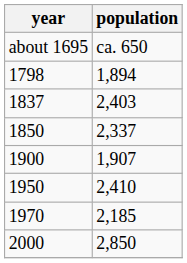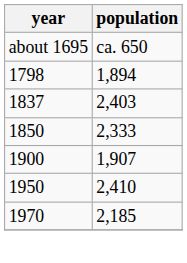 <table class="wikitable">
 <tr>
 <th>year</th>
 <th>population</th>
 </tr>
 <tr>
 <td>about 1695</td>
 <td>ca. 650</td>
 </tr>
 <tr>
 <td>1798</td>
 <td>1,894</td>
 </tr>
 <tr>
 <td>1837</td>
 <td>2,403</td>
 </tr>
 <tr>
 <td>1850</td>
-<td>2,337</td>
+<td>2,333</td>
 </tr>
 <tr>
 <td>1900</td>
 <td>1,907</td>
 </tr>
 <tr>
 <td>1950</td>
 <td>2,410</td>
 </tr>
 <tr>
 <td>1970</td>
 <td>2,185</td>
 </tr>
 <tr>
-<td>2000</td>
-<td>2,850</td>
-</tr>
-<tr>
 </tr>
 </table>
